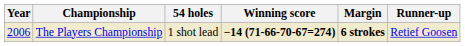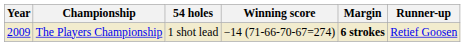 <table class="wikitable">
 <tr>
 <th>Year</th>
 <th>Championship</th>
 <th>54 holes</th>
 <th>Winning score</th>
 <th>Margin</th>
 <th>Runner-up</th>
 </tr>
 <tr style="background:#f2ecce;">
-<td><a href='#'>2006</a></td>
+<td><a href='#'>2009</a></td>
 <td><a href='#'>The Players Championship</a></td>
 <td>1 shot lead</td>
-<td><strong>−14 (71-66-70-67=274)</strong></td>
+<td>−14 (71-66-70-67=274)</td>
 <td><strong>6 strokes</strong></td>
 <td> <a href='#'>Retief Goosen</a></td>
 </tr>
 </table>
